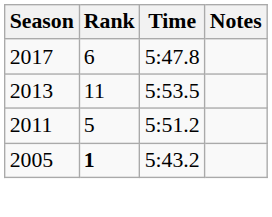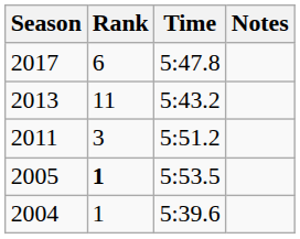 <table class="wikitable">
 <tr>
 <th>Season</th>
 <th>Rank</th>
 <th>Time</th>
 <th>Notes</th>
 </tr>
 <tr>
 <td>2017</td>
 <td>6</td>
 <td>5:47.8</td>
 <td></td>
 </tr>
 <tr>
 <td>2013</td>
 <td>11</td>
-<td>5:53.5</td>
+<td>5:43.2</td>
 <td></td>
 </tr>
 <tr>
 <td>2011</td>
-<td>5</td>
+<td>3</td>
 <td>5:51.2</td>
 <td></td>
 </tr>
 <tr>
 <td>2005</td>
 <td><strong>1</strong></td>
-<td>5:43.2</td>
+<td>5:53.5</td>
+<td></td>
+</tr>
+<tr>
+<td>2004</td>
+<td>1</td>
+<td>5:39.6</td>
 <td></td>
 </tr>
 </table>
